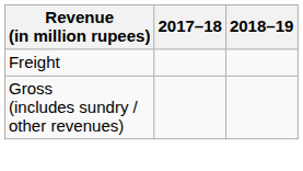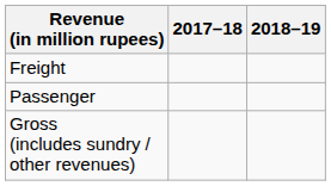 <table class="wikitable">
 <tr>
 <th>Revenue<br>(in million rupees)</th>
 <th>2017–18</th>
 <th>2018–19</th>
 </tr>
 <tr>
 <td>Freight</td>
 <td></td>
 <td></td>
 </tr>
 <tr>
+<td>Passenger</td>
+<td></td>
+<td></td>
+</tr>
+<tr>
 <td>Gross<br>(includes sundry / <br>other revenues)</td>
 <td></td>
 <td></td>
 </tr>
 </table>
